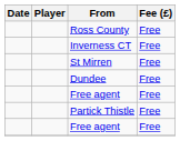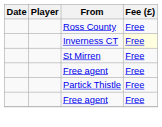 <table class="wikitable sortable" style="font-size:95%">
 <tr>
 <th>Date</th>
 <th>Player</th>
 <th>From</th>
 <th>Fee (£)</th>
 </tr>
 <tr>
 <td></td>
 <td> </td>
 <td><a href='#'>Ross County</a></td>
 <td><a href='#'>Free</a></td>
 </tr>
 <tr>
 <td></td>
 <td> </td>
 <td><a href='#'>Inverness CT</a></td>
-<td><a href='#'>Free</a></td>
+<td style="background: lightyellow;"><a href='#'>Free</a></td>
 </tr>
 <tr>
 <td></td>
 <td> </td>
 <td><a href='#'>St Mirren</a></td>
-<td><a href='#'>Free</a></td>
-</tr>
-<tr>
-<td></td>
-<td> </td>
-<td><a href='#'>Dundee</a></td>
 <td><a href='#'>Free</a></td>
 </tr>
 <tr>
 <td></td>
 <td> </td>
 <td><a href='#'>Free agent</a></td>
 <td><a href='#'>Free</a></td>
 </tr>
 <tr>
 <td></td>
 <td> </td>
 <td><a href='#'>Partick Thistle</a></td>
 <td><a href='#'>Free</a></td>
 </tr>
 <tr>
 <td></td>
 <td> </td>
 <td><a href='#'>Free agent</a></td>
 <td><a href='#'>Free</a></td>
 </tr>
 <tr>
 </tr>
 </table>
